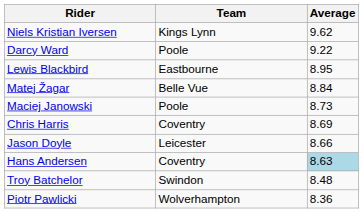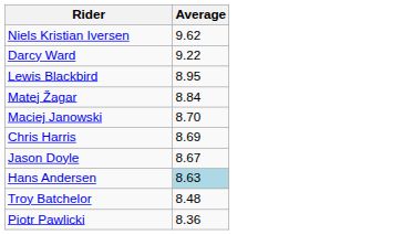 <table class="wikitable" style="font-size: 100%">
 <tr>
 <th width=200>Rider</th>
-<th width=200>Team</th>
 <th width=40>Average</th>
 </tr>
 <tr>
 <td align="left"> <a href='#'>Niels Kristian Iversen</a></td>
-<td>Kings Lynn</td>
 <td>9.62</td>
 </tr>
 <tr>
 <td align="left"> <a href='#'>Darcy Ward</a></td>
-<td>Poole</td>
 <td>9.22</td>
 </tr>
 <tr>
 <td align="left"> <a href='#'>Lewis Blackbird</a></td>
-<td>Eastbourne</td>
 <td>8.95</td>
 </tr>
 <tr>
 <td align="left"> <a href='#'>Matej Žagar</a></td>
-<td>Belle Vue</td>
 <td>8.84</td>
 </tr>
 <tr>
 <td align="left"> <a href='#'>Maciej Janowski</a></td>
-<td>Poole</td>
-<td>8.73</td>
+<td>8.70</td>
 </tr>
 <tr>
 <td align="left"> <a href='#'>Chris Harris</a></td>
-<td>Coventry</td>
 <td>8.69</td>
 </tr>
 <tr>
 <td align="left"> <a href='#'>Jason Doyle</a></td>
-<td>Leicester</td>
-<td>8.66</td>
+<td>8.67</td>
 </tr>
 <tr>
 <td align="left"> <a href='#'>Hans Andersen</a></td>
-<td>Coventry</td>
 <td style="background: lightblue;">8.63</td>
 </tr>
 <tr>
 <td align="left"> <a href='#'>Troy Batchelor</a></td>
-<td>Swindon</td>
 <td>8.48</td>
 </tr>
 <tr>
 <td align="left"> <a href='#'>Piotr Pawlicki</a></td>
-<td>Wolverhampton</td>
 <td>8.36</td>
 </tr>
 </table>
